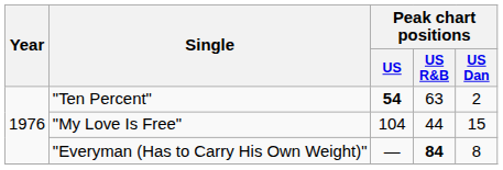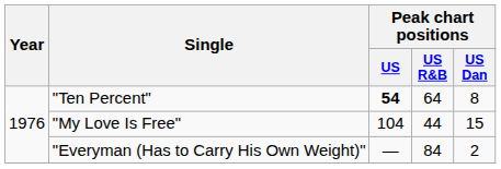 <table class="wikitable" style="text-align:center;">
 <tr>
 <th rowspan="2">Year</th>
 <th rowspan="2">Single</th>
 <th colspan="3">Peak chart positions</th>
 </tr>
 <tr style="font-size:smaller;">
 <th width="35"><a href='#'>US</a><br></th>
 <th width="35"><a href='#'>US<br>R&B</a><br></th>
 <th width="35"><a href='#'>US<br>Dan</a><br></th>
 </tr>
 <tr>
 <td rowspan="3">1976</td>
 <td align="left">"Ten Percent"</td>
 <td><strong>54</strong></td>
-<td>63</td>
-<td>2</td>
+<td>64</td>
+<td>8</td>
 </tr>
 <tr>
 <td align="left">"My Love Is Free"</td>
 <td>104</td>
 <td>44</td>
 <td>15</td>
 </tr>
 <tr>
 <td align="left">"Everyman (Has to Carry His Own Weight)"</td>
 <td>—</td>
-<td><strong>84</strong></td>
-<td>8</td>
+<td>84</td>
+<td>2</td>
 </tr>
 <tr>
 </tr>
 </table>
